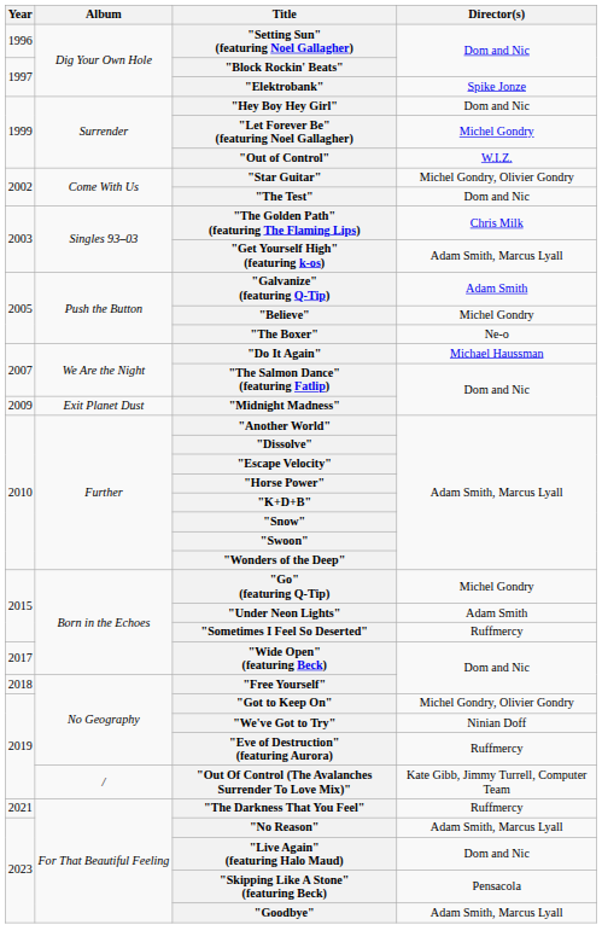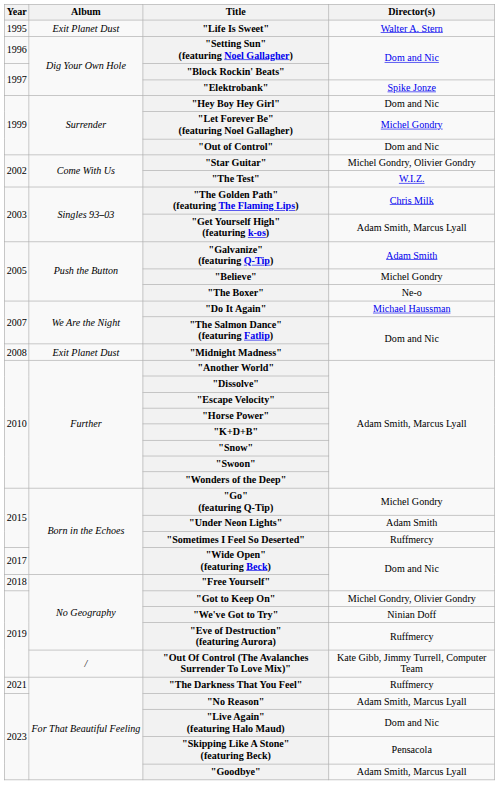 <table class="wikitable plainrowheaders" style="text-align:center;">
 <tr>
 <th scope="col">Year</th>
 <th>Album</th>
 <th scope="col" style="width:18em;">Title</th>
 <th scope="col" style="width:16em;">Director(s)</th>
+</tr>
+<tr>
+<td>1995</td>
+<td><em>Exit Planet Dust</em></td>
+<th scope="row">"Life Is Sweet"</th>
+<td><a href='#'>Walter A. Stern</a></td>
 </tr>
 <tr>
 <td>1996</td>
 <td rowspan="3"><em>Dig Your Own Hole</em></td>
 <th scope="row">"Setting Sun"<br><span>(featuring <a href='#'>Noel Gallagher</a>)</span></th>
 <td rowspan="2"><a href='#'>Dom and Nic</a></td>
 </tr>
 <tr>
 <td rowspan="2">1997</td>
 <th scope="row">"Block Rockin' Beats"</th>
 </tr>
 <tr>
 <th scope="row">"Elektrobank"</th>
 <td><a href='#'>Spike Jonze</a></td>
 </tr>
 <tr>
 <td rowspan="3">1999</td>
 <td rowspan="3"><em>Surrender</em></td>
 <th scope="row">"Hey Boy Hey Girl"</th>
 <td>Dom and Nic</td>
 </tr>
 <tr>
 <th scope="row">"Let Forever Be"<br><span>(featuring Noel Gallagher)</span></th>
 <td><a href='#'>Michel Gondry</a></td>
 </tr>
 <tr>
 <th scope="row">"Out of Control"</th>
-<td><a href='#'>W.I.Z.</a></td>
+<td>Dom and Nic</td>
 </tr>
 <tr>
 <td rowspan="2">2002</td>
 <td rowspan="2"><em>Come With Us</em></td>
 <th scope="row">"Star Guitar"</th>
 <td>Michel Gondry, Olivier Gondry</td>
 </tr>
 <tr>
 <th scope="row">"The Test"</th>
-<td>Dom and Nic</td>
+<td><a href='#'>W.I.Z.</a></td>
 </tr>
 <tr>
 <td rowspan="2">2003</td>
 <td rowspan="2"><em>Singles 93<strong>–</strong>03</em></td>
 <th scope="row">"The Golden Path"<br><span>(featuring <a href='#'>The Flaming Lips</a>)</span></th>
 <td><a href='#'>Chris Milk</a></td>
 </tr>
 <tr>
 <th scope="row">"Get Yourself High"<br><span>(featuring <a href='#'>k-os</a>)</span></th>
 <td>Adam Smith, Marcus Lyall</td>
 </tr>
 <tr>
 <td rowspan="3">2005</td>
 <td rowspan="3"><em>Push the Button</em></td>
 <th scope="row">"Galvanize"<br><span>(featuring <a href='#'>Q-Tip</a>)</span></th>
 <td><a href='#'>Adam Smith</a></td>
 </tr>
 <tr>
 <th scope="row">"Believe"</th>
 <td>Michel Gondry</td>
 </tr>
 <tr>
 <th scope="row">"The Boxer"</th>
 <td>Ne-o</td>
 </tr>
 <tr>
 <td rowspan="2">2007</td>
 <td rowspan="2"><em>We Are the Night</em></td>
 <th scope="row">"Do It Again"</th>
 <td><a href='#'>Michael Haussman</a></td>
 </tr>
 <tr>
 <th scope="row">"The Salmon Dance"<br><span>(featuring <a href='#'>Fatlip</a>)</span></th>
 <td rowspan="2">Dom and Nic</td>
 </tr>
 <tr>
-<td>2009</td>
+<td>2008</td>
 <td><em>Exit Planet Dust</em></td>
 <th scope="row">"Midnight Madness"</th>
 </tr>
 <tr>
 <td rowspan="8">2010</td>
 <td rowspan="8"><em>Further</em></td>
 <th scope="row">"Another World"</th>
 <td rowspan="8">Adam Smith, Marcus Lyall</td>
 </tr>
 <tr>
 <th scope="row">"Dissolve"</th>
 </tr>
 <tr>
 <th scope="row">"Escape Velocity"</th>
 </tr>
 <tr>
 <th scope="row">"Horse Power"</th>
 </tr>
 <tr>
 <th scope="row">"K+D+B"</th>
 </tr>
 <tr>
 <th scope="row">"Snow"</th>
 </tr>
 <tr>
 <th scope="row">"Swoon"</th>
 </tr>
 <tr>
 <th scope="row">"Wonders of the Deep"</th>
 </tr>
 <tr>
 <td rowspan="3">2015</td>
 <td rowspan="4"><em>Born in the Echoes</em></td>
 <th scope="row">"Go"<br><span>(featuring Q-Tip)</span></th>
 <td>Michel Gondry</td>
 </tr>
 <tr>
 <th scope="row">"Under Neon Lights"</th>
 <td>Adam Smith</td>
 </tr>
 <tr>
 <th scope="row">"Sometimes I Feel So Deserted"</th>
 <td>Ruffmercy</td>
 </tr>
 <tr>
 <td>2017</td>
 <th scope="row">"Wide Open"<br><span>(featuring <a href='#'>Beck</a>)</span></th>
 <td rowspan="2">Dom and Nic</td>
 </tr>
 <tr>
 <td>2018</td>
 <td rowspan="4"><em>No Geography</em></td>
 <th scope="row">"Free Yourself"</th>
 </tr>
 <tr>
 <td rowspan="4">2019</td>
 <th scope="row">"Got to Keep On"</th>
 <td>Michel Gondry, Olivier Gondry</td>
 </tr>
 <tr>
 <th scope="row">"We've Got to Try"</th>
 <td>Ninian Doff</td>
 </tr>
 <tr>
 <th scope="row">"Eve of Destruction"<br><span>(featuring Aurora)</span></th>
 <td>Ruffmercy</td>
 </tr>
 <tr>
 <td><em>/</em></td>
 <th scope="row">"Out Of Control (The Avalanches Surrender To Love Mix)"</th>
 <td>Kate Gibb, Jimmy Turrell, Computer Team</td>
 </tr>
 <tr>
 <td rowspan="1">2021</td>
 <td rowspan="5"><em>For That Beautiful Feeling</em></td>
 <th scope="row">"The Darkness That You Feel"</th>
 <td>Ruffmercy</td>
 </tr>
 <tr>
 <td rowspan="4">2023</td>
 <th scope="row">"No Reason"</th>
 <td>Adam Smith, Marcus Lyall</td>
 </tr>
 <tr>
 <th scope="row">"Live Again" <br><span>(featuring Halo Maud)</span></th>
 <td>Dom and Nic</td>
 </tr>
 <tr>
 <th scope="row">"Skipping Like A Stone" <br><span>(featuring Beck)</span></th>
 <td>Pensacola</td>
 </tr>
 <tr>
 <th scope="row">"Goodbye"</th>
 <td>Adam Smith, Marcus Lyall</td>
 </tr>
 </table>
